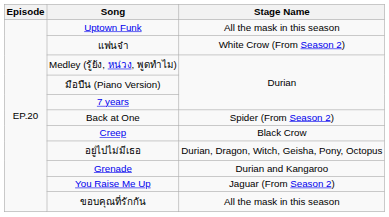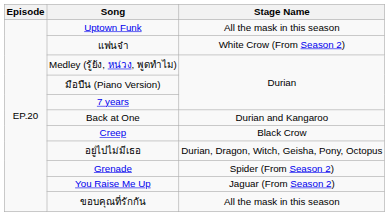 <table class="wikitable">
 <tr>
 <th>Episode</th>
 <th>Song</th>
 <th>Stage Name</th>
 </tr>
 <tr>
 <td rowspan="11" align="center">EP.20</td>
 <td align="center"><a href='#'>Uptown Funk</a></td>
 <td align="center">All the mask in this season</td>
 </tr>
 <tr>
 <td align="center">แฟนจ๋า</td>
 <td align="center">White Crow (From <a href='#'>Season 2</a>)</td>
 </tr>
 <tr>
 <td align="center">Medley (รู้ยัง, <a href='#'>หน่วง</a>, พูดทำไม)</td>
 <td rowspan="3" align="center">Durian</td>
 </tr>
 <tr>
 <td align="center">มือปืน (Piano Version)</td>
 </tr>
 <tr>
 <td align="center"><a href='#'>7 years</a></td>
 </tr>
 <tr>
 <td align="center">Back at One</td>
-<td align="center">Spider (From <a href='#'>Season 2</a>)</td>
+<td align="center">Durian and Kangaroo</td>
 </tr>
 <tr>
 <td align="center"><a href='#'>Creep</a></td>
 <td align="center">Black Crow</td>
 </tr>
 <tr>
 <td align="center">อยู่ไปไม่มีเธอ</td>
 <td align="center">Durian, Dragon, Witch, Geisha, Pony, Octopus</td>
 </tr>
 <tr>
 <td align="center"><a href='#'>Grenade</a></td>
-<td align="center">Durian and Kangaroo</td>
+<td align="center">Spider (From <a href='#'>Season 2</a>)</td>
 </tr>
 <tr>
 <td align="center"><a href='#'>You Raise Me Up</a></td>
 <td align="center">Jaguar (From <a href='#'>Season 2</a>)</td>
 </tr>
 <tr>
 <td align="center">ขอบคุณที่รักกัน</td>
 <td align="center">All the mask in this season</td>
 </tr>
 </table>
